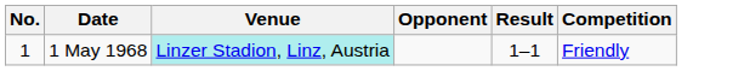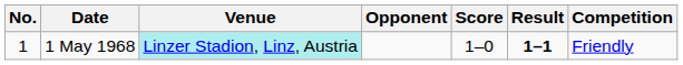 <table class="wikitable sortable">
 <tr>
 <th scope="col">No.</th>
 <th scope="col">Date</th>
 <th scope="col">Venue</th>
 <th scope="col">Opponent</th>
+<th scope="col">Score</th>
 <th scope="col">Result</th>
 <th scope="col">Competition</th>
 </tr>
 <tr>
 <td style="text-align:center">1</td>
 <td>1 May 1968</td>
 <td style="background: paleturquoise;"><a href='#'>Linzer Stadion</a>, <a href='#'>Linz</a>, Austria</td>
 <td></td>
-<td style="text-align:center">1–1</td>
+<td style="text-align:center">1–0</td>
+<td style="text-align:center"><strong>1–1</strong></td>
 <td><a href='#'>Friendly</a></td>
 </tr>
 </table>
